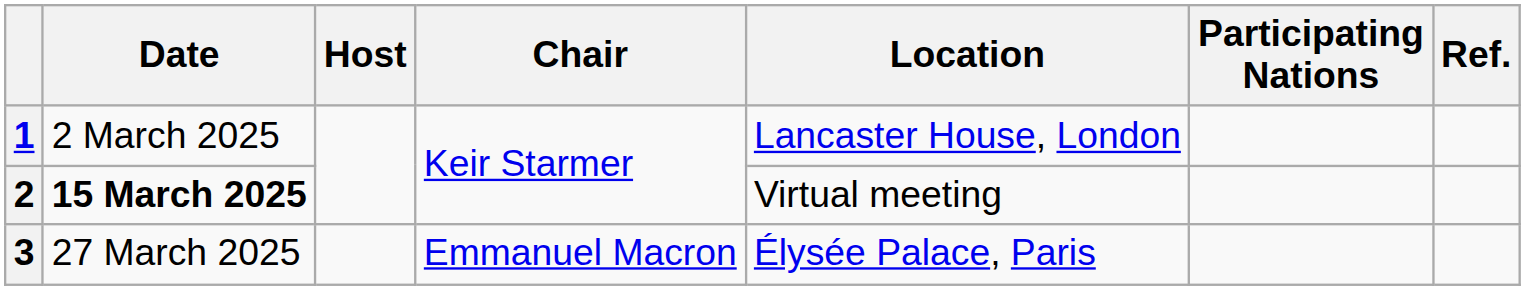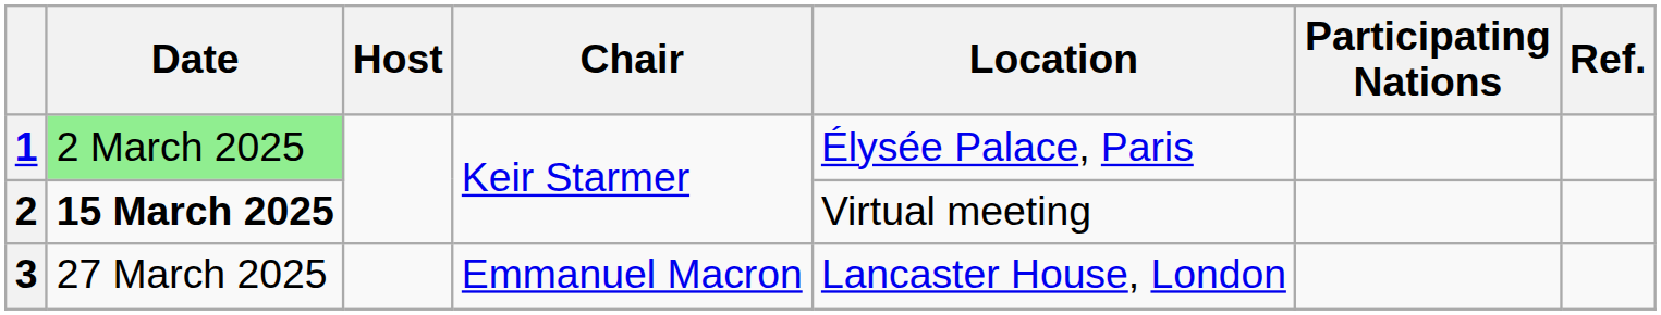 <table class="wikitable sortable">
 <tr>
 <th></th>
 <th>Date</th>
 <th>Host</th>
 <th>Chair</th>
 <th>Location</th>
 <th>Participating<br>Nations</th>
 <th>Ref.</th>
 </tr>
 <tr>
 <th><a href='#'>1</a></th>
-<td>2 March 2025</td>
+<td style="background: lightgreen;">2 March 2025</td>
 <td rowspan="2"></td>
 <td rowspan="2"><a href='#'>Keir Starmer</a></td>
-<td><a href='#'>Lancaster House</a>, <a href='#'>London</a></td>
+<td><a href='#'>Élysée Palace</a>, <a href='#'>Paris</a></td>
 <td style="text-align:center"></td>
 <td></td>
 </tr>
 <tr>
 <th>2</th>
 <td><strong>15 March 2025</strong></td>
 <td>Virtual meeting<br></td>
 <td style="text-align:center"></td>
 <td></td>
 </tr>
 <tr>
 <th>3</th>
 <td>27 March 2025</td>
 <td></td>
 <td><a href='#'>Emmanuel Macron</a></td>
-<td><a href='#'>Élysée Palace</a>, <a href='#'>Paris</a></td>
+<td><a href='#'>Lancaster House</a>, <a href='#'>London</a></td>
 <td style="text-align:center"></td>
 <td></td>
 </tr>
 </table>
